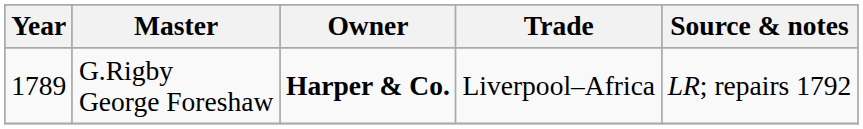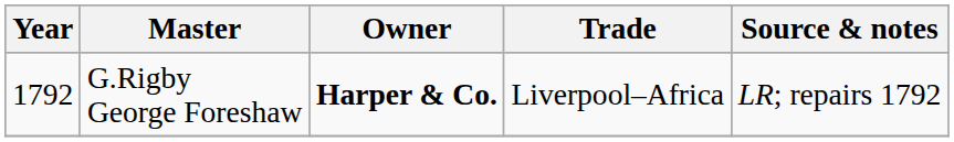 <table class=" wikitable">
 <tr>
 <th>Year</th>
 <th>Master</th>
 <th>Owner</th>
 <th>Trade</th>
 <th>Source & notes</th>
 </tr>
 <tr>
-<td>1789</td>
+<td>1792</td>
 <td>G.Rigby<br>George Foreshaw</td>
 <td><strong>Harper & Co.</strong></td>
 <td>Liverpool–Africa</td>
 <td><em>LR</em>; repairs 1792</td>
 </tr>
 <tr>
 </tr>
 </table>
